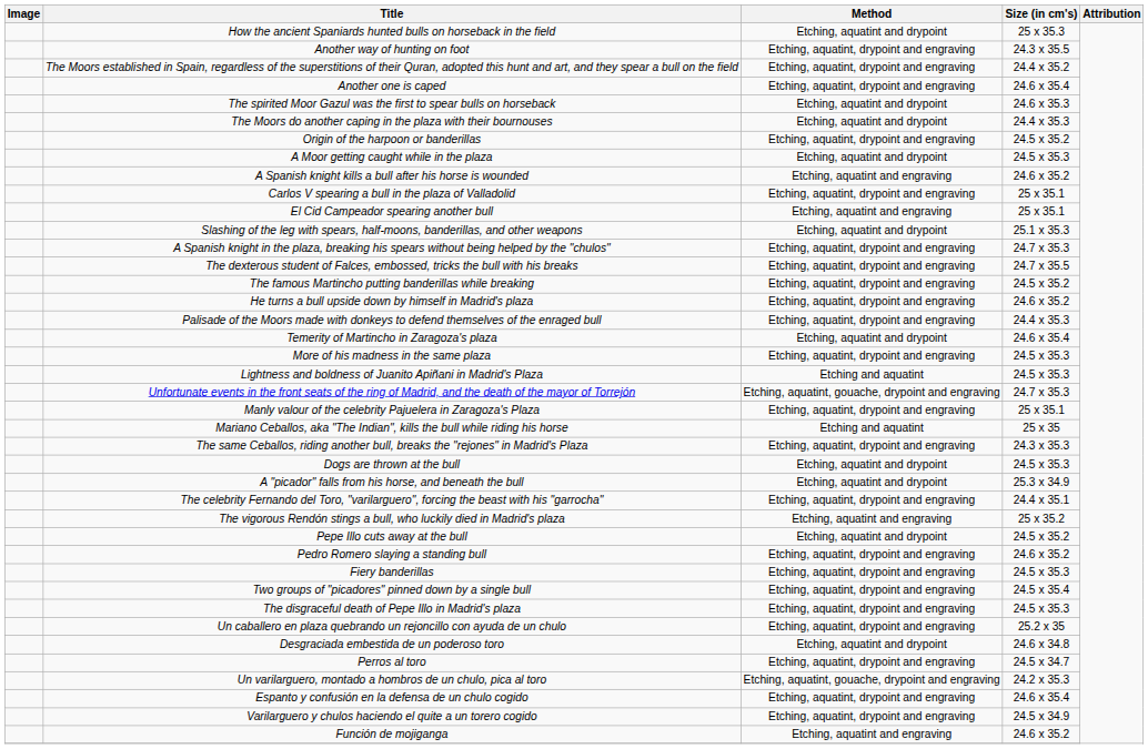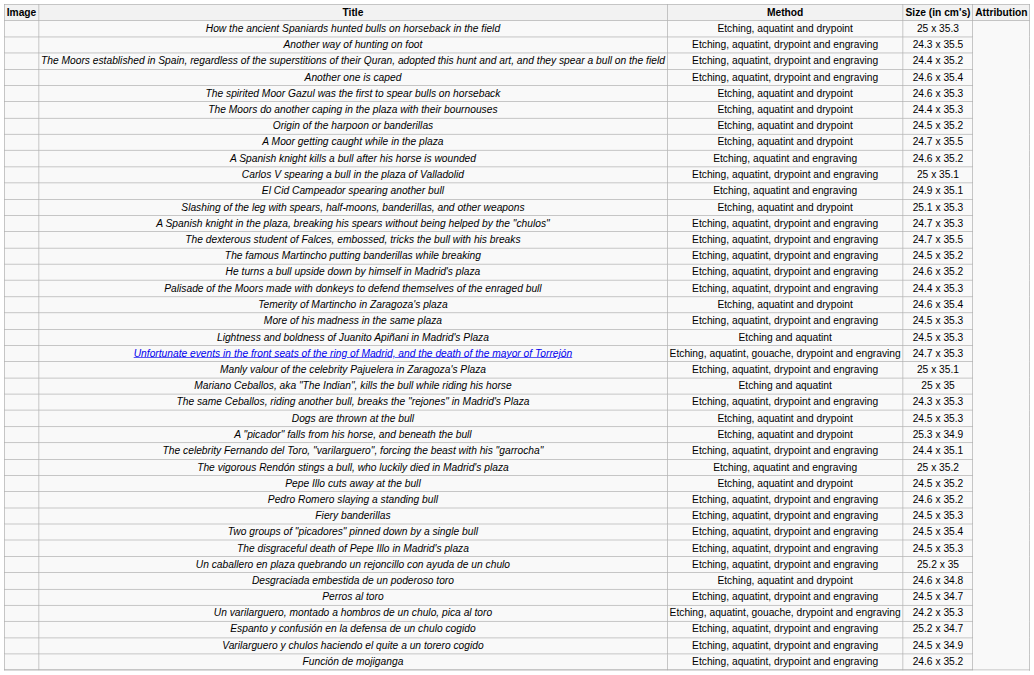 <table class="wikitable sortable" style="text-align: center">
 <tr>
 <th>Image</th>
 <th>Title</th>
 <th>Method</th>
 <th>Size (in cm's)</th>
 <th>Attribution</th>
 </tr>
 <tr>
 <td></td>
 <td><em>How the ancient Spaniards hunted bulls on horseback in the field</em></td>
 <td>Etching, aquatint and drypoint</td>
 <td>25 x 35.3</td>
 </tr>
 <tr>
 <td></td>
 <td><em>Another way of hunting on foot</em></td>
 <td>Etching, aquatint, drypoint and engraving</td>
 <td>24.3 x 35.5</td>
 </tr>
 <tr>
 <td></td>
 <td><em>The Moors established in Spain, regardless of the superstitions of their Quran, adopted this hunt and art, and they spear a bull on the field</em></td>
 <td>Etching, aquatint, drypoint and engraving</td>
 <td>24.4 x 35.2</td>
 </tr>
 <tr>
 <td></td>
 <td><em>Another one is caped</em></td>
 <td>Etching, aquatint, drypoint and engraving</td>
 <td>24.6 x 35.4</td>
 </tr>
 <tr>
 <td></td>
 <td><em>The spirited Moor Gazul was the first to spear bulls on horseback</em></td>
 <td>Etching, aquatint and drypoint</td>
 <td>24.6 x 35.3</td>
 </tr>
 <tr>
 <td></td>
 <td><em>The Moors do another caping in the plaza with their bournouses</em></td>
 <td>Etching, aquatint and drypoint</td>
 <td>24.4 x 35.3</td>
 </tr>
 <tr>
 <td></td>
 <td><em>Origin of the harpoon or banderillas</em></td>
-<td>Etching, aquatint, drypoint and engraving</td>
+<td>Etching, aquatint and drypoint</td>
 <td>24.5 x 35.2</td>
 </tr>
 <tr>
 <td></td>
 <td><em>A Moor getting caught while in the plaza</em></td>
 <td>Etching, aquatint and drypoint</td>
-<td>24.5 x 35.3</td>
+<td>24.7 x 35.5</td>
 </tr>
 <tr>
 <td></td>
 <td><em>A Spanish knight kills a bull after his horse is wounded</em></td>
 <td>Etching, aquatint and engraving</td>
 <td>24.6 x 35.2</td>
 </tr>
 <tr>
 <td></td>
 <td><em>Carlos V spearing a bull in the plaza of Valladolid</em></td>
 <td>Etching, aquatint, drypoint and engraving</td>
 <td>25 x 35.1</td>
 </tr>
 <tr>
 <td></td>
 <td><em>El Cid Campeador spearing another bull</em></td>
 <td>Etching, aquatint and engraving</td>
-<td>25 x 35.1</td>
+<td>24.9 x 35.1</td>
 </tr>
 <tr>
 <td></td>
 <td><em>Slashing of the leg with spears, half-moons, banderillas, and other weapons</em></td>
 <td>Etching, aquatint and drypoint</td>
 <td>25.1 x 35.3</td>
 </tr>
 <tr>
 <td></td>
 <td><em>A Spanish knight in the plaza, breaking his spears without being helped by the "chulos"</em></td>
 <td>Etching, aquatint, drypoint and engraving</td>
 <td>24.7 x 35.3</td>
 </tr>
 <tr>
 <td></td>
 <td><em>The dexterous student of Falces, embossed, tricks the bull with his breaks</em></td>
 <td>Etching, aquatint, drypoint and engraving</td>
 <td>24.7 x 35.5</td>
 </tr>
 <tr>
 <td></td>
 <td><em>The famous Martincho putting banderillas while breaking</em></td>
 <td>Etching, aquatint, drypoint and engraving</td>
 <td>24.5 x 35.2</td>
 </tr>
 <tr>
 <td></td>
 <td><em>He turns a bull upside down by himself in Madrid's plaza</em></td>
 <td>Etching, aquatint, drypoint and engraving</td>
 <td>24.6 x 35.2</td>
 </tr>
 <tr>
 <td></td>
 <td><em>Palisade of the Moors made with donkeys to defend themselves of the enraged bull</em></td>
 <td>Etching, aquatint, drypoint and engraving</td>
 <td>24.4 x 35.3</td>
 </tr>
 <tr>
 <td></td>
 <td><em>Temerity of Martincho in Zaragoza's plaza</em></td>
 <td>Etching, aquatint and drypoint</td>
 <td>24.6 x 35.4</td>
 </tr>
 <tr>
 <td></td>
 <td><em>More of his madness in the same plaza</em></td>
 <td>Etching, aquatint, drypoint and engraving</td>
 <td>24.5 x 35.3</td>
 </tr>
 <tr>
 <td></td>
 <td><em>Lightness and boldness of Juanito Apiñani in Madrid's Plaza</em></td>
 <td>Etching and aquatint</td>
 <td>24.5 x 35.3</td>
 </tr>
 <tr>
 <td></td>
 <td><em><a href='#'>Unfortunate events in the front seats of the ring of Madrid, and the death of the mayor of Torrejón</a></em></td>
 <td>Etching, aquatint, gouache, drypoint and engraving</td>
 <td>24.7 x 35.3</td>
 </tr>
 <tr>
 <td></td>
 <td><em>Manly valour of the celebrity Pajuelera in Zaragoza's Plaza</em></td>
 <td>Etching, aquatint, drypoint and engraving</td>
 <td>25 x 35.1</td>
 </tr>
 <tr>
 <td></td>
 <td><em>Mariano Ceballos, aka "The Indian", kills the bull while riding his horse</em></td>
 <td>Etching and aquatint</td>
 <td>25 x 35</td>
 </tr>
 <tr>
 <td></td>
 <td><em>The same Ceballos, riding another bull, breaks the "rejones" in Madrid's Plaza</em></td>
 <td>Etching, aquatint, drypoint and engraving</td>
 <td>24.3 x 35.3</td>
 </tr>
 <tr>
 <td></td>
 <td><em>Dogs are thrown at the bull</em></td>
 <td>Etching, aquatint and drypoint</td>
 <td>24.5 x 35.3</td>
 </tr>
 <tr>
 <td></td>
 <td><em>A "picador" falls from his horse, and beneath the bull</em></td>
 <td>Etching, aquatint and drypoint</td>
 <td>25.3 x 34.9</td>
 </tr>
 <tr>
 <td></td>
 <td><em>The celebrity Fernando del Toro, "varilarguero", forcing the beast with his "garrocha"</em></td>
 <td>Etching, aquatint, drypoint and engraving</td>
 <td>24.4 x 35.1</td>
 </tr>
 <tr>
 <td></td>
 <td><em>The vigorous Rendón stings a bull, who luckily died in Madrid's plaza</em></td>
 <td>Etching, aquatint and engraving</td>
 <td>25 x 35.2</td>
 </tr>
 <tr>
 <td></td>
 <td><em>Pepe Illo cuts away at the bull</em></td>
 <td>Etching, aquatint and drypoint</td>
 <td>24.5 x 35.2</td>
 </tr>
 <tr>
 <td></td>
 <td><em>Pedro Romero slaying a standing bull</em></td>
 <td>Etching, aquatint, drypoint and engraving</td>
 <td>24.6 x 35.2</td>
 </tr>
 <tr>
 <td></td>
 <td><em>Fiery banderillas</em></td>
 <td>Etching, aquatint, drypoint and engraving</td>
 <td>24.5 x 35.3</td>
 </tr>
 <tr>
 <td></td>
 <td><em>Two groups of "picadores" pinned down by a single bull</em></td>
 <td>Etching, aquatint, drypoint and engraving</td>
 <td>24.5 x 35.4</td>
 </tr>
 <tr>
 <td></td>
 <td><em>The disgraceful death of Pepe Illo in Madrid's plaza</em></td>
 <td>Etching, aquatint, drypoint and engraving</td>
 <td>24.5 x 35.3</td>
 </tr>
 <tr>
 <td></td>
 <td><em>Un caballero en plaza quebrando un rejoncillo con ayuda de un chulo</em></td>
 <td>Etching, aquatint, drypoint and engraving</td>
 <td>25.2 x 35</td>
 </tr>
 <tr>
 <td></td>
 <td><em>Desgraciada embestida de un poderoso toro</em></td>
 <td>Etching, aquatint and drypoint</td>
 <td>24.6 x 34.8</td>
 </tr>
 <tr>
 <td></td>
 <td><em>Perros al toro</em></td>
 <td>Etching, aquatint, drypoint and engraving</td>
 <td>24.5 x 34.7</td>
 </tr>
 <tr>
 <td></td>
 <td><em>Un varilarguero, montado a hombros de un chulo, pica al toro</em></td>
 <td>Etching, aquatint, gouache, drypoint and engraving</td>
 <td>24.2 x 35.3</td>
 </tr>
 <tr>
 <td></td>
 <td><em>Espanto y confusión en la defensa de un chulo cogido</em></td>
 <td>Etching, aquatint, drypoint and engraving</td>
-<td>24.6 x 35.4</td>
+<td>25.2 x 34.7</td>
 </tr>
 <tr>
 <td></td>
 <td><em>Varilarguero y chulos haciendo el quite a un torero cogido</em></td>
 <td>Etching, aquatint, drypoint and engraving</td>
 <td>24.5 x 34.9</td>
 </tr>
 <tr>
 <td></td>
 <td><em>Función de mojiganga</em></td>
-<td>Etching, aquatint and engraving</td>
+<td>Etching, aquatint, drypoint and engraving</td>
 <td>24.6 x 35.2</td>
 </tr>
 <tr>
 </tr>
 </table>
